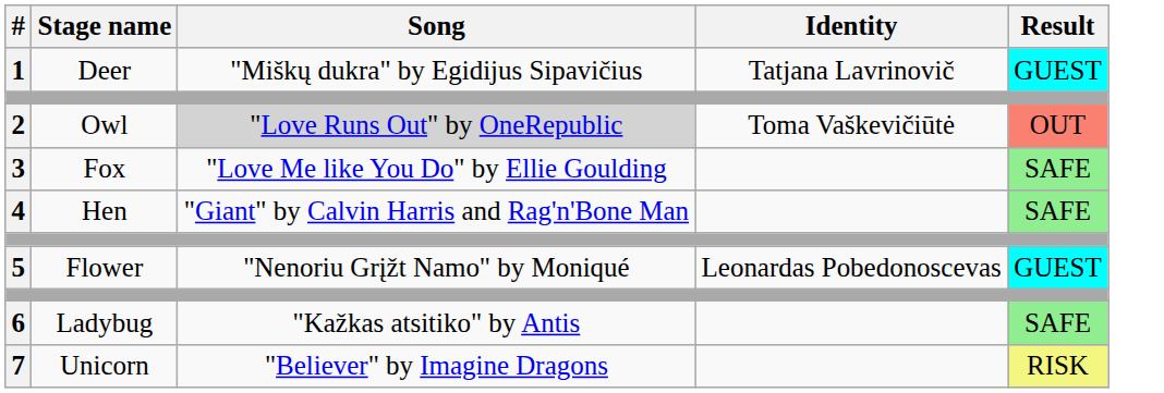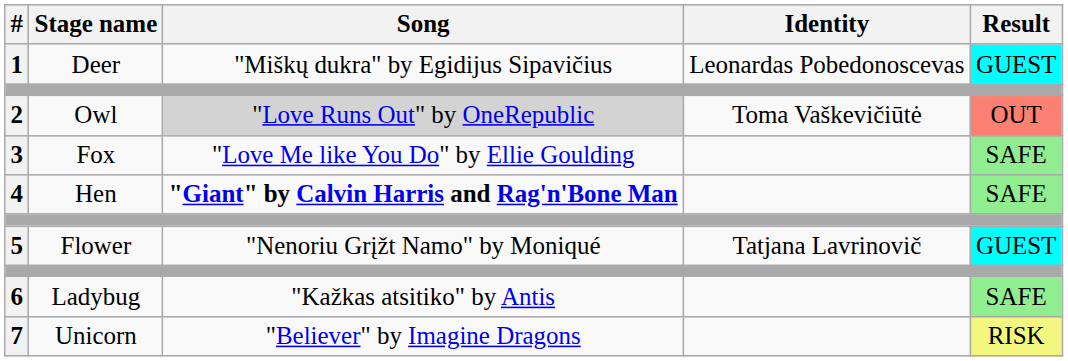 <table class="wikitable plainrowheaders" style="text-align: center;">
 <tr>
 <th>#</th>
 <th>Stage name</th>
 <th>Song</th>
 <th>Identity</th>
 <th>Result</th>
 </tr>
 <tr>
 <th>1</th>
 <td>Deer</td>
 <td>"Miškų dukra" by Egidijus Sipavičius</td>
-<td>Tatjana Lavrinovič</td>
+<td>Leonardas Pobedonoscevas</td>
 <td bgcolor=#00ffff>GUEST</td>
 </tr>
 <tr>
 <td colspan="5" style="background:darkgray"></td>
 </tr>
 <tr>
 <th>2</th>
 <td>Owl</td>
 <td style="background: lightgrey;">"<a href='#'>Love Runs Out</a>" by <a href='#'>OneRepublic</a></td>
 <td>Toma Vaškevičiūtė</td>
 <td bgcolor=salmon>OUT</td>
 </tr>
 <tr>
 <th>3</th>
 <td>Fox</td>
 <td>"<a href='#'>Love Me like You Do</a>" by <a href='#'>Ellie Goulding</a></td>
 <td></td>
 <td bgcolor="lightgreen">SAFE</td>
 </tr>
 <tr>
 <th>4</th>
 <td>Hen</td>
-<td>"<a href='#'>Giant</a>" by <a href='#'>Calvin Harris</a> and <a href='#'>Rag'n'Bone Man</a></td>
+<td><strong>"<a href='#'>Giant</a>" by <a href='#'>Calvin Harris</a> and <a href='#'>Rag'n'Bone Man</a></strong></td>
 <td></td>
 <td bgcolor="lightgreen">SAFE</td>
 </tr>
 <tr>
 <td colspan="5" style="background:darkgray"></td>
 </tr>
 <tr>
 <th>5</th>
 <td>Flower</td>
 <td>"Nenoriu Grįžt Namo" by Moniqué</td>
-<td>Leonardas Pobedonoscevas</td>
+<td>Tatjana Lavrinovič</td>
 <td bgcolor=#00ffff>GUEST</td>
 </tr>
 <tr>
 <td colspan="5" style="background:darkgray"></td>
 </tr>
 <tr>
 <th>6</th>
 <td>Ladybug</td>
 <td>"Kažkas atsitiko" by <a href='#'>Antis</a></td>
 <td></td>
 <td bgcolor="lightgreen">SAFE</td>
 </tr>
 <tr>
 <th>7</th>
 <td>Unicorn</td>
 <td>"<a href='#'>Believer</a>" by <a href='#'>Imagine Dragons</a></td>
 <td></td>
 <td bgcolor="#F3F781">RISK</td>
 </tr>
 </table>
